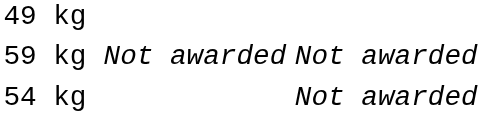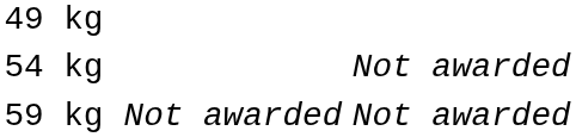 <table>
 <tr>
 <td>49 kg</td>
 <td></td>
 <td></td>
 <td></td>
 </tr>
 <tr>
+<td>54 kg</td>
+<td></td>
+<td></td>
+<td><em>Not awarded</em></td>
+</tr>
+<tr>
 <td>59 kg</td>
 <td></td>
 <td><em>Not awarded</em></td>
 <td><em>Not awarded</em></td>
 </tr>
-<tr>
-<td>54 kg</td>
-<td></td>
-<td></td>
-<td><em>Not awarded</em></td>
-</tr>
 </table>
